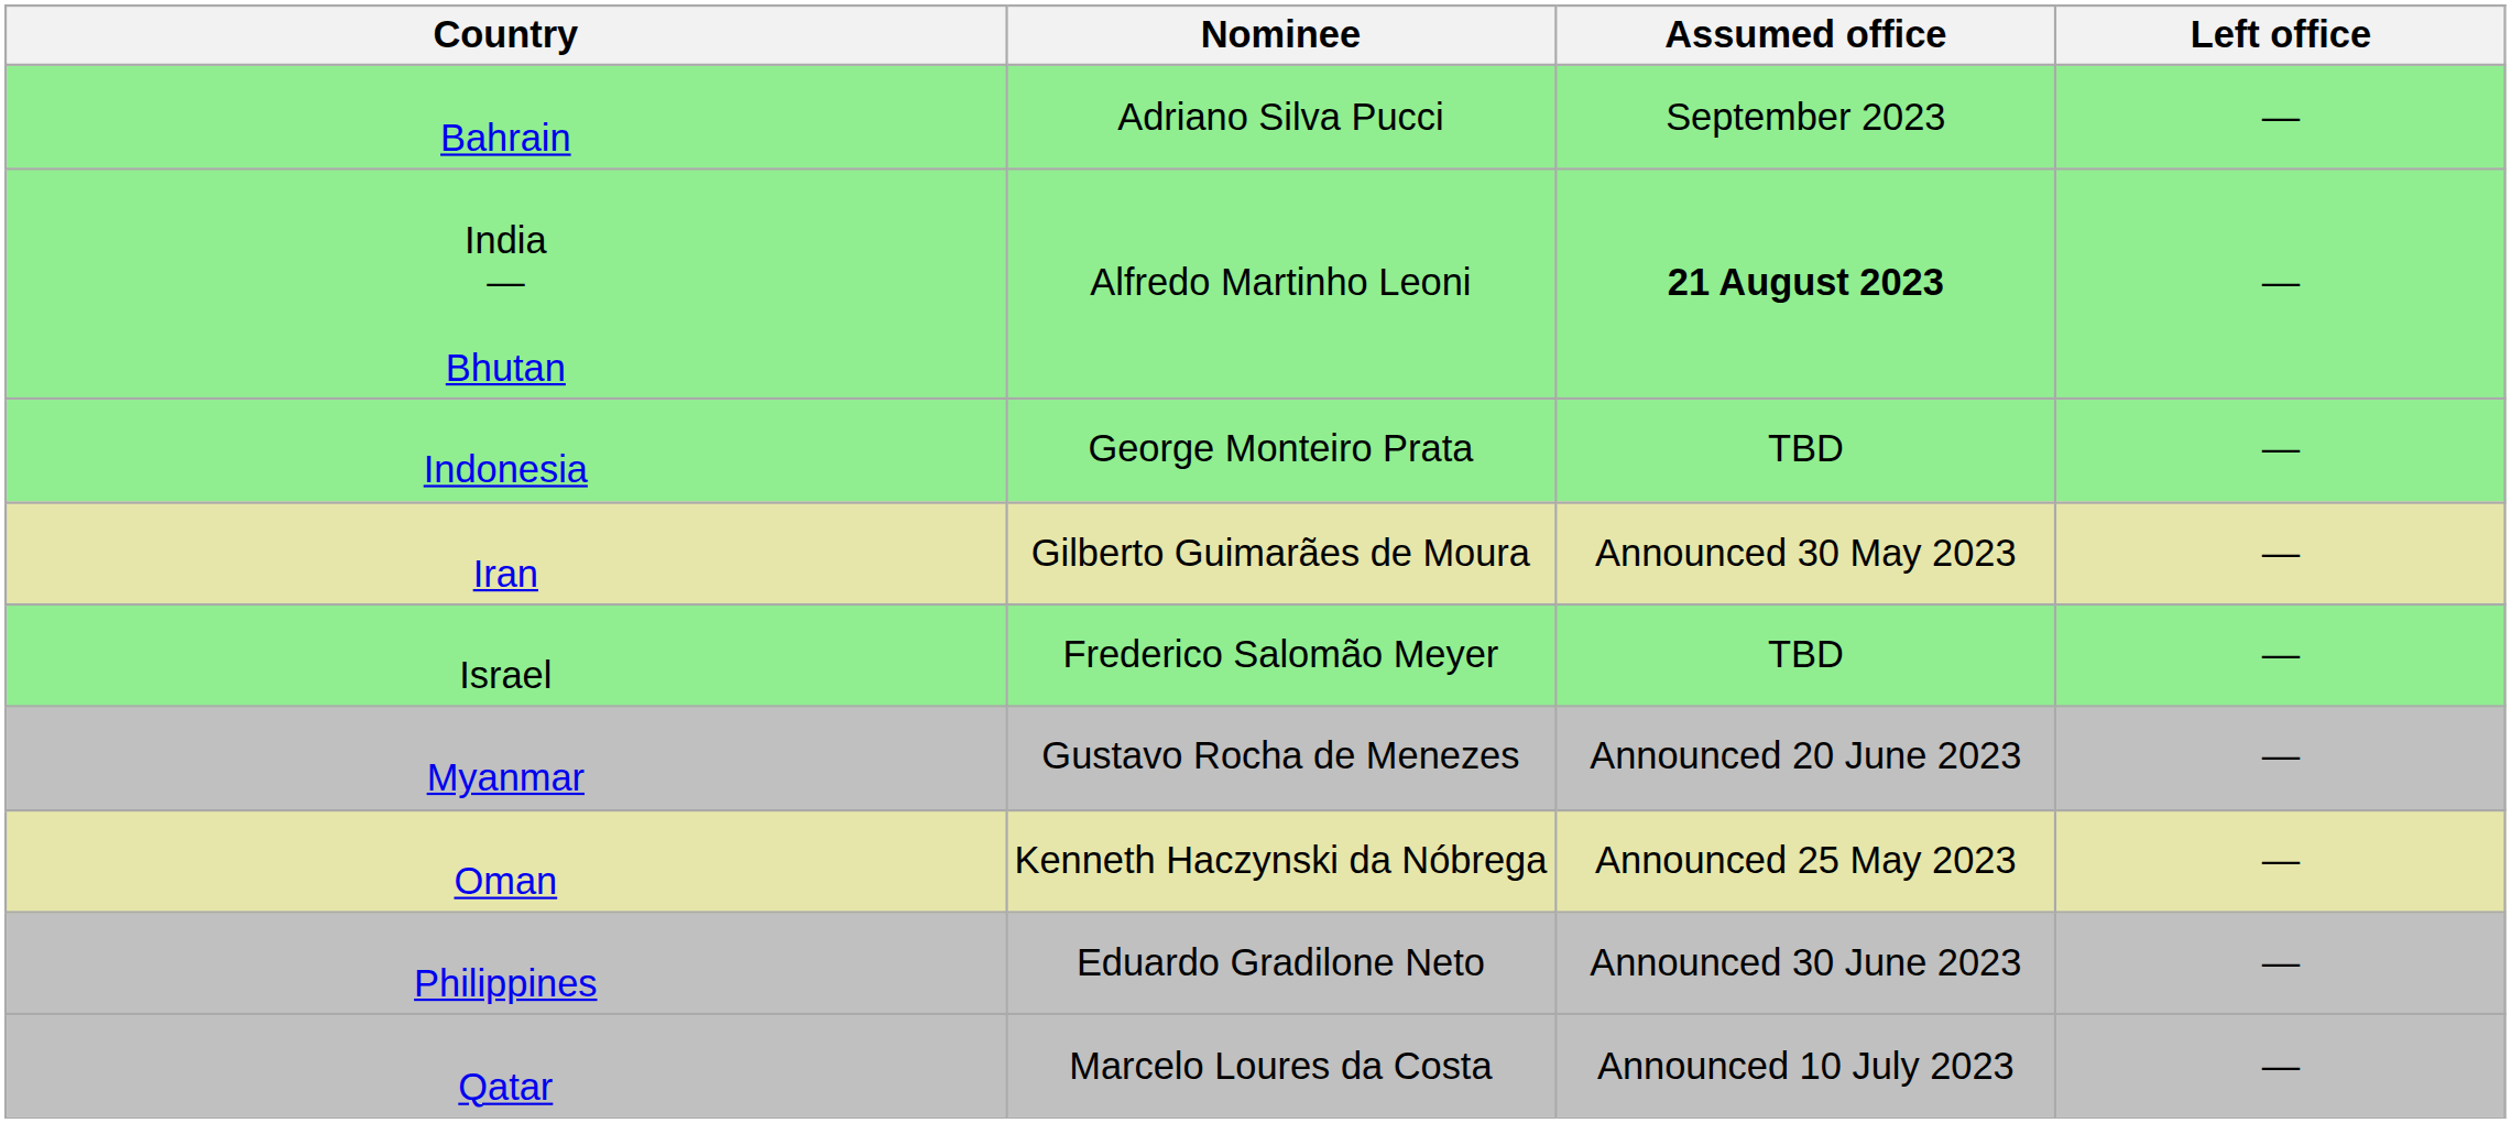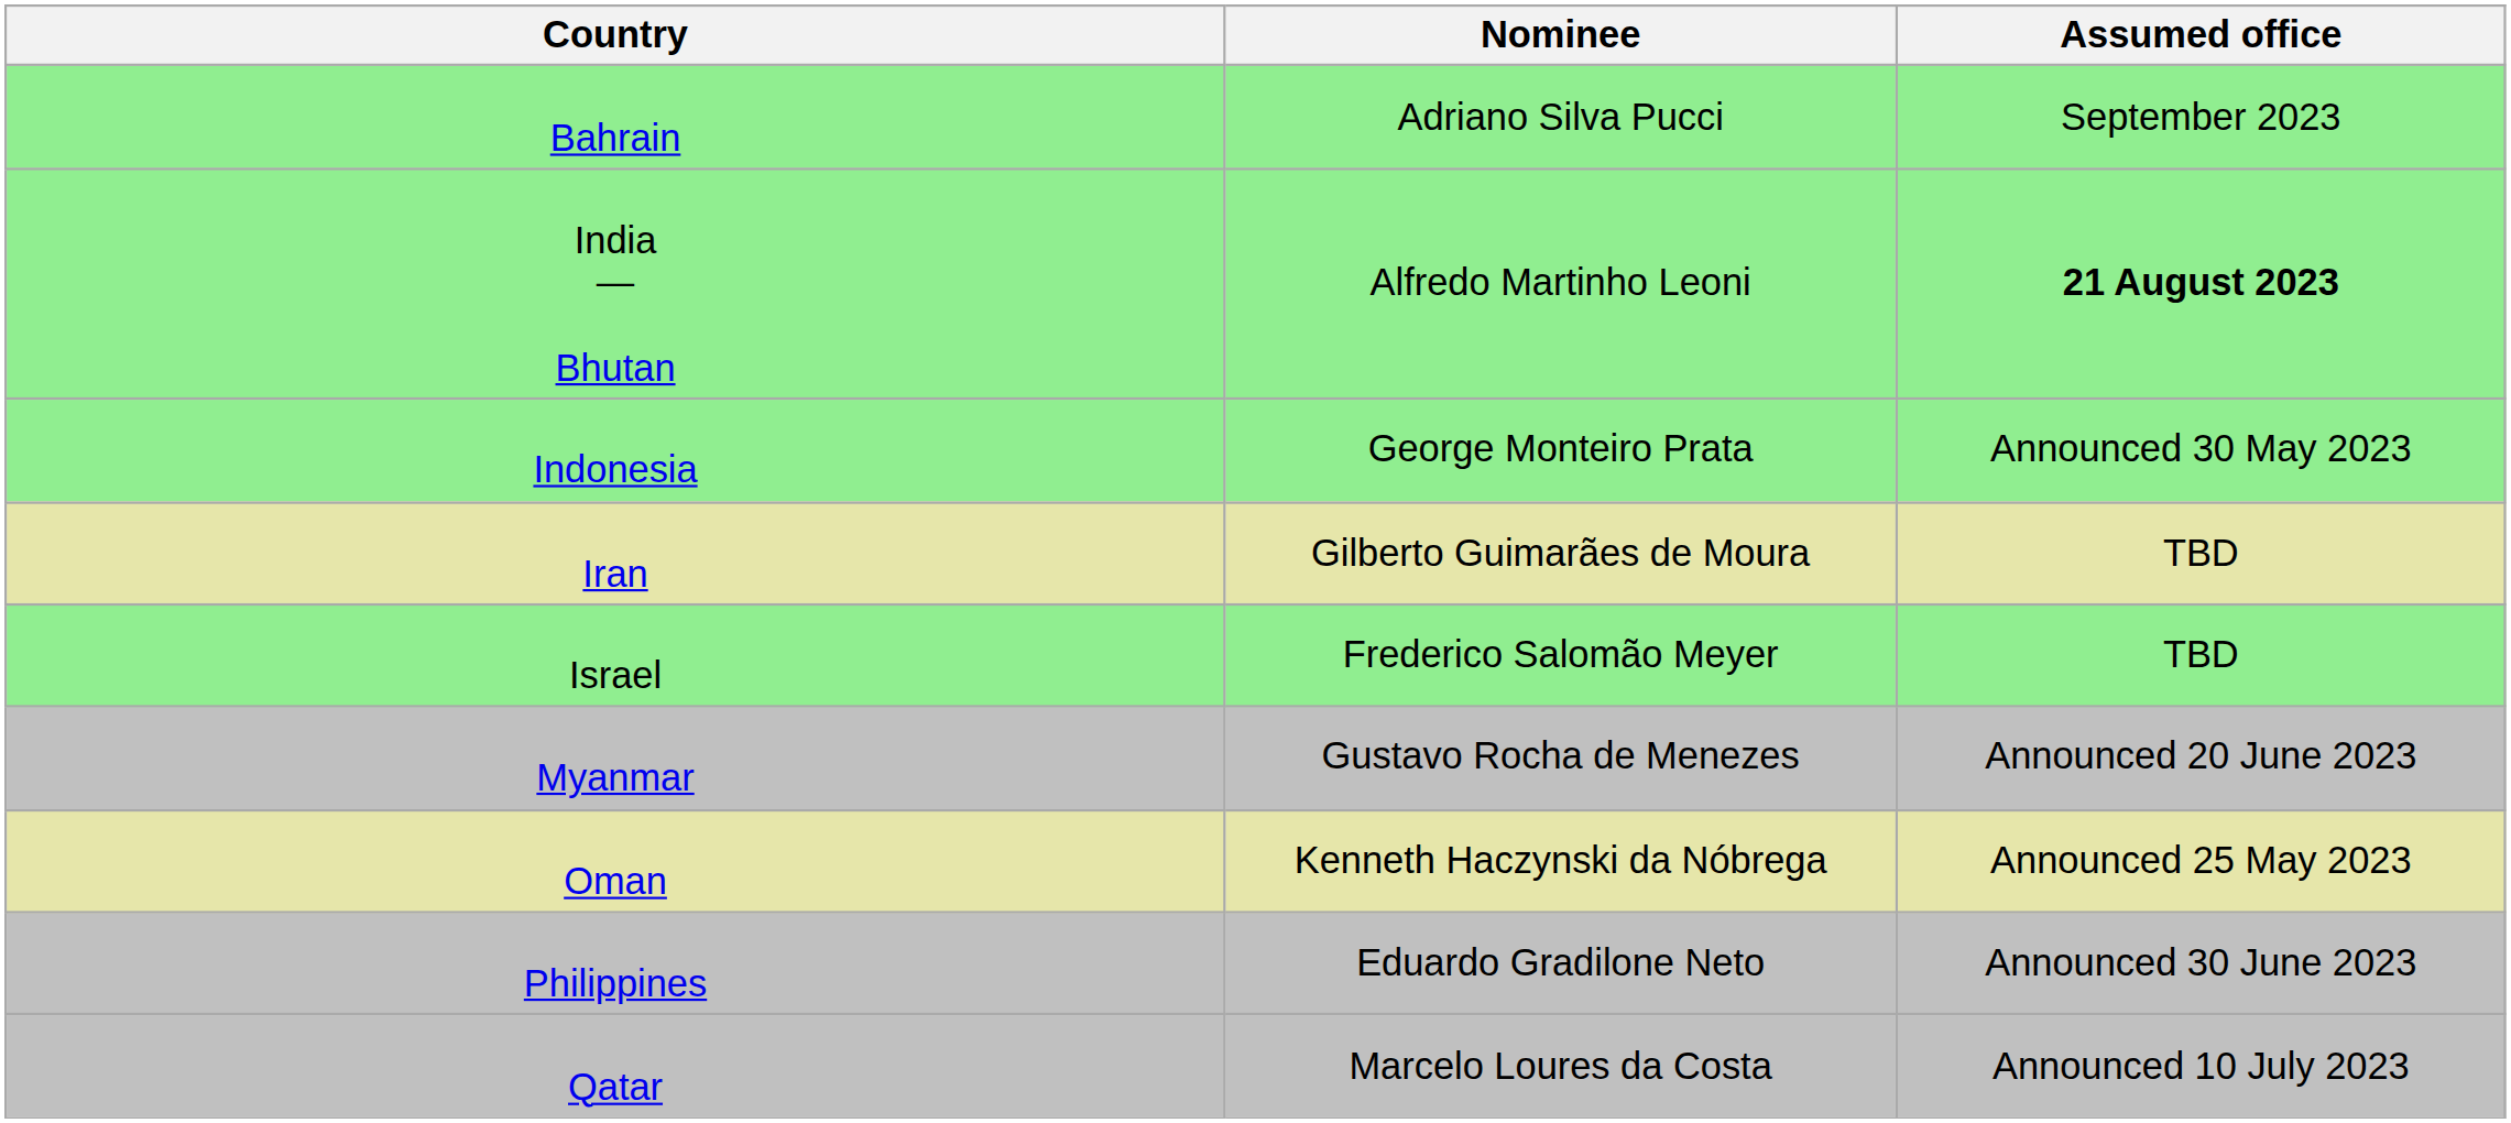 <table class="wikitable sortable" style="text-align:center">
 <tr>
 <th style="width:40%;">Country</th>
 <th style="width:22%;">Nominee</th>
 <th style="width:20%;" data-sort-type="date">Assumed office</th>
-<th style="width:18%;" data-sort-type="date">Left office</th>
 </tr>
 <tr style="background:lightgreen">
 <td><br><a href='#'>Bahrain</a></td>
 <td>Adriano Silva Pucci</td>
 <td>September 2023<br></td>
-<td>—</td>
 </tr>
 <tr style="background:lightgreen">
 <td><br>India<br>—<br><br><a href='#'>Bhutan</a></td>
 <td>Alfredo Martinho Leoni</td>
 <td><strong>21 August 2023<br></strong></td>
-<td>—</td>
 </tr>
 <tr style="background:lightgreen">
 <td><br><a href='#'>Indonesia</a></td>
 <td>George Monteiro Prata</td>
-<td>TBD<br></td>
-<td>—</td>
+<td>Announced 30 May 2023</td>
 </tr>
 <tr style="background:#E6E6AA">
 <td><br><a href='#'>Iran</a></td>
 <td>Gilberto Guimarães de Moura</td>
-<td>Announced 30 May 2023</td>
-<td>—</td>
+<td>TBD<br></td>
 </tr>
 <tr style="background:lightgreen">
 <td><br>Israel</td>
 <td>Frederico Salomão Meyer</td>
 <td>TBD<br></td>
-<td>—</td>
 </tr>
 <tr style="background:#C0C0C0">
 <td><br><a href='#'>Myanmar</a></td>
 <td>Gustavo Rocha de Menezes</td>
 <td>Announced 20 June 2023</td>
-<td>—</td>
 </tr>
 <tr style="background:#E6E6AA">
 <td><br><a href='#'>Oman</a></td>
 <td>Kenneth Haczynski da Nóbrega</td>
 <td>Announced 25 May 2023</td>
-<td>—</td>
 </tr>
 <tr style="background:#C0C0C0">
 <td><br><a href='#'>Philippines</a></td>
 <td>Eduardo Gradilone Neto</td>
 <td>Announced 30 June 2023</td>
-<td>—</td>
 </tr>
 <tr style="background:#C0C0C0">
 <td><br><a href='#'>Qatar</a></td>
 <td>Marcelo Loures da Costa</td>
 <td>Announced 10 July 2023</td>
-<td>—</td>
 </tr>
 </table>
